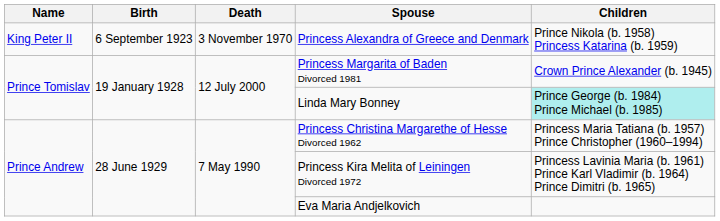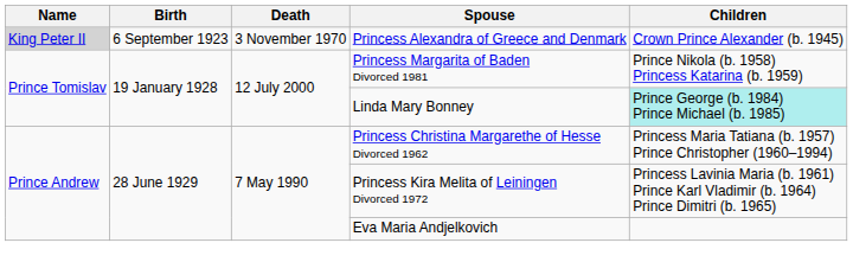 <table class="wikitable">
 <tr>
 <th>Name</th>
 <th>Birth</th>
 <th>Death</th>
 <th>Spouse</th>
 <th>Children</th>
 </tr>
 <tr>
-<td><a href='#'>King Peter II</a></td>
+<td style="background: lightgrey;"><a href='#'>King Peter II</a></td>
 <td>6 September 1923</td>
 <td>3 November 1970</td>
 <td><a href='#'>Princess Alexandra of Greece and Denmark</a></td>
-<td>Prince Nikola (b. 1958)<br><a href='#'>Princess Katarina</a> (b. 1959)</td>
+<td><a href='#'>Crown Prince Alexander</a> (b. 1945)</td>
 </tr>
 <tr>
 <td rowspan=2><a href='#'>Prince Tomislav</a></td>
 <td rowspan=2>19 January 1928</td>
 <td rowspan=2>12 July 2000</td>
 <td><a href='#'>Princess Margarita of Baden</a><br><small>Divorced 1981</small></td>
-<td><a href='#'>Crown Prince Alexander</a> (b. 1945)</td>
+<td>Prince Nikola (b. 1958)<br><a href='#'>Princess Katarina</a> (b. 1959)</td>
 </tr>
 <tr>
 <td>Linda Mary Bonney</td>
 <td style="background: paleturquoise;">Prince George (b. 1984)<br>Prince Michael (b. 1985)</td>
 </tr>
 <tr>
 <td rowspan=3><a href='#'>Prince Andrew</a></td>
 <td rowspan=3>28 June 1929</td>
 <td rowspan=3>7 May 1990</td>
 <td><a href='#'>Princess Christina Margarethe of Hesse</a><br><small>Divorced 1962</small></td>
 <td>Princess Maria Tatiana (b. 1957)<br>Prince Christopher (1960–1994)</td>
 </tr>
 <tr>
 <td>Princess Kira Melita of <a href='#'>Leiningen</a><br><small>Divorced 1972</small></td>
 <td>Princess Lavinia Maria (b. 1961)<br>Prince Karl Vladimir (b. 1964)<br>Prince Dimitri (b. 1965)</td>
 </tr>
 <tr>
 <td>Eva Maria Andjelkovich</td>
 <td></td>
 </tr>
 </table>
